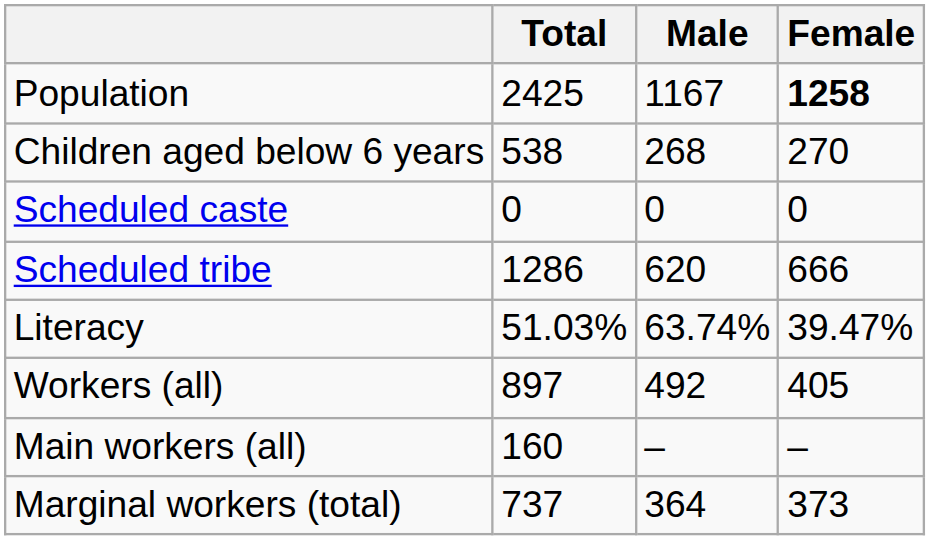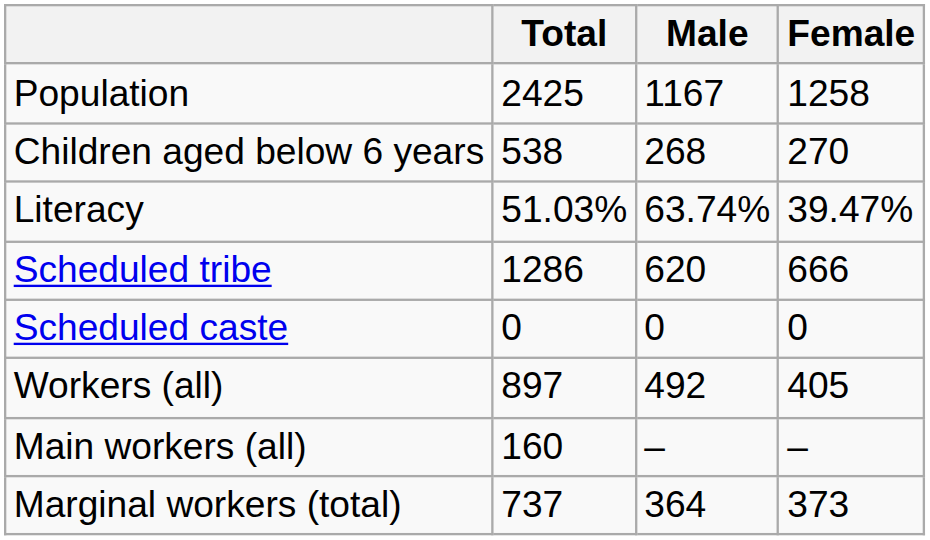 <table class="wikitable sortable">
 <tr>
 <th></th>
 <th>Total</th>
 <th>Male</th>
 <th>Female</th>
 </tr>
 <tr>
 <td>Population</td>
 <td>2425</td>
 <td>1167</td>
-<td><strong>1258</strong></td>
+<td>1258</td>
 </tr>
 <tr>
 <td>Children aged below 6 years</td>
 <td>538</td>
 <td>268</td>
 <td>270</td>
 </tr>
 <tr>
-<td><a href='#'>Scheduled caste</a></td>
-<td>0</td>
-<td>0</td>
-<td>0</td>
+<td>Literacy</td>
+<td>51.03%</td>
+<td>63.74%</td>
+<td>39.47%</td>
 </tr>
 <tr>
 <td><a href='#'>Scheduled tribe</a></td>
 <td>1286</td>
 <td>620</td>
 <td>666</td>
 </tr>
 <tr>
-<td>Literacy</td>
-<td>51.03%</td>
-<td>63.74%</td>
-<td>39.47%</td>
+<td><a href='#'>Scheduled caste</a></td>
+<td>0</td>
+<td>0</td>
+<td>0</td>
 </tr>
 <tr>
 <td>Workers (all)</td>
 <td>897</td>
 <td>492</td>
 <td>405</td>
 </tr>
 <tr>
 <td>Main workers (all)</td>
 <td>160</td>
 <td>–</td>
 <td>–</td>
 </tr>
 <tr>
 <td>Marginal workers (total)</td>
 <td>737</td>
 <td>364</td>
 <td>373</td>
 </tr>
 </table>
